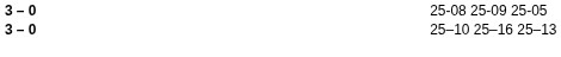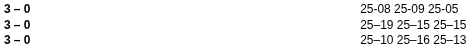 <table width=100% cellspacing=1>
 <tr>
 <th width=20%></th>
 <th width=12%></th>
 <th width=20%></th>
 <th width=33%></th>
 <td></td>
 </tr>
 <tr style=font-size:90%>
 <td align=right><strong></strong></td>
 <td align=center><strong>3 – 0</strong></td>
 <td></td>
 <td>25-08 25-09 25-05</td>
 <td></td>
 </tr>
 <tr style=font-size:90%>
 <td align=right><strong></strong></td>
 <td align=center><strong>3 – 0</strong></td>
 <td></td>
+<td>25–19 25–15 25–15</td>
+<td></td>
+</tr>
+<tr style=font-size:90%>
+<td align=right><strong></strong></td>
+<td align=center><strong>3 – 0</strong></td>
+<td></td>
 <td>25–10 25–16 25–13</td>
 </tr>
 </table>
